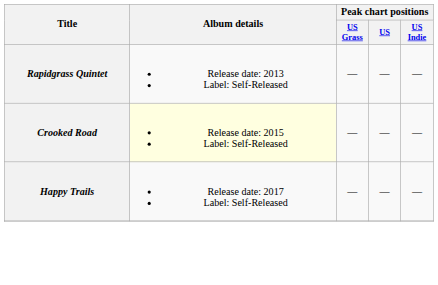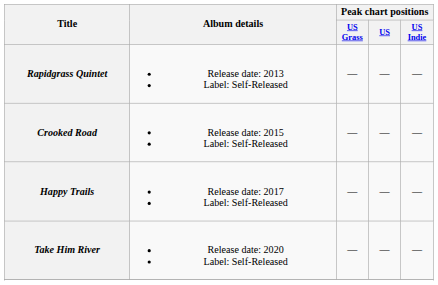 <table class="wikitable plainrowheaders" style="text-align:center;">
 <tr>
 <th rowspan="2" style="width:12em;">Title</th>
 <th rowspan="2" style="width:20em;">Album details</th>
 <th colspan="3">Peak chart positions</th>
 </tr>
 <tr style="font-size:smaller;">
 <th width="45"><a href='#'>US Grass</a></th>
 <th width="45"><a href='#'>US</a></th>
 <th width="45"><a href='#'>US Indie</a></th>
 </tr>
 <tr>
 <th scope="row"><em>Rapidgrass Quintet</em></th>
 <td><br><ul><li>Release date: 2013</li><li>Label: Self-Released</li></ul></td>
 <td>—</td>
 <td>—</td>
 <td>—</td>
 </tr>
 <tr>
 <th scope="row"><em>Crooked Road</em></th>
-<td style="background: lightyellow;"><br><ul><li>Release date: 2015</li><li>Label: Self-Released</li></ul></td>
+<td><br><ul><li>Release date: 2015</li><li>Label: Self-Released</li></ul></td>
 <td>—</td>
 <td>—</td>
 <td>—</td>
 </tr>
 <tr>
 <th scope="row"><em>Happy Trails</em></th>
 <td><br><ul><li>Release date: 2017</li><li>Label: Self-Released</li></ul></td>
 <td>—</td>
 <td>—</td>
 <td>—</td>
 </tr>
 <tr>
+<th scope="row"><em>Take Him River</em></th>
+<td><br><ul><li>Release date: 2020</li><li>Label: Self-Released</li></ul></td>
+<td>—</td>
+<td>—</td>
+<td>—</td>
+</tr>
+<tr>
 </tr>
 <tr>
 </tr>
 </table>
